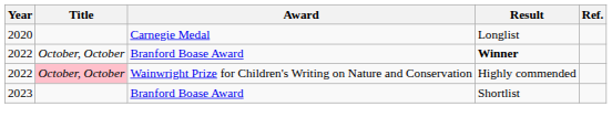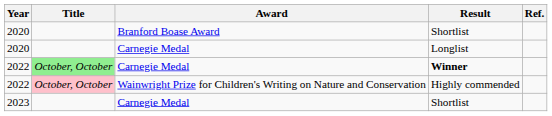 <table class="wikitable sortable mw-collapsible">
 <tr>
 <th>Year</th>
 <th>Title</th>
 <th>Award</th>
 <th>Result</th>
 <th>Ref.</th>
 </tr>
 <tr>
 <td>2020</td>
+<td></td>
+<td><a href='#'>Branford Boase Award</a></td>
+<td>Shortlist</td>
+<td></td>
+</tr>
+<tr>
+<td>2020</td>
 <td><em></em></td>
 <td><a href='#'>Carnegie Medal</a></td>
 <td>Longlist</td>
 <td></td>
 </tr>
 <tr>
 <td>2022</td>
-<td><em>October, October</em></td>
-<td><a href='#'>Branford Boase Award</a></td>
+<td style="background: lightgreen;"><em>October, October</em></td>
+<td><a href='#'>Carnegie Medal</a></td>
 <td><strong>Winner</strong></td>
 <td></td>
 </tr>
 <tr>
 <td>2022</td>
 <td style="background: pink;"><em>October, October</em></td>
 <td><a href='#'>Wainwright Prize</a> for Children's Writing on Nature and Conservation</td>
 <td>Highly commended</td>
 <td></td>
 </tr>
 <tr>
 <td>2023</td>
 <td><em></em></td>
-<td><a href='#'>Branford Boase Award</a></td>
+<td><a href='#'>Carnegie Medal</a></td>
 <td>Shortlist</td>
 <td></td>
 </tr>
 </table>
